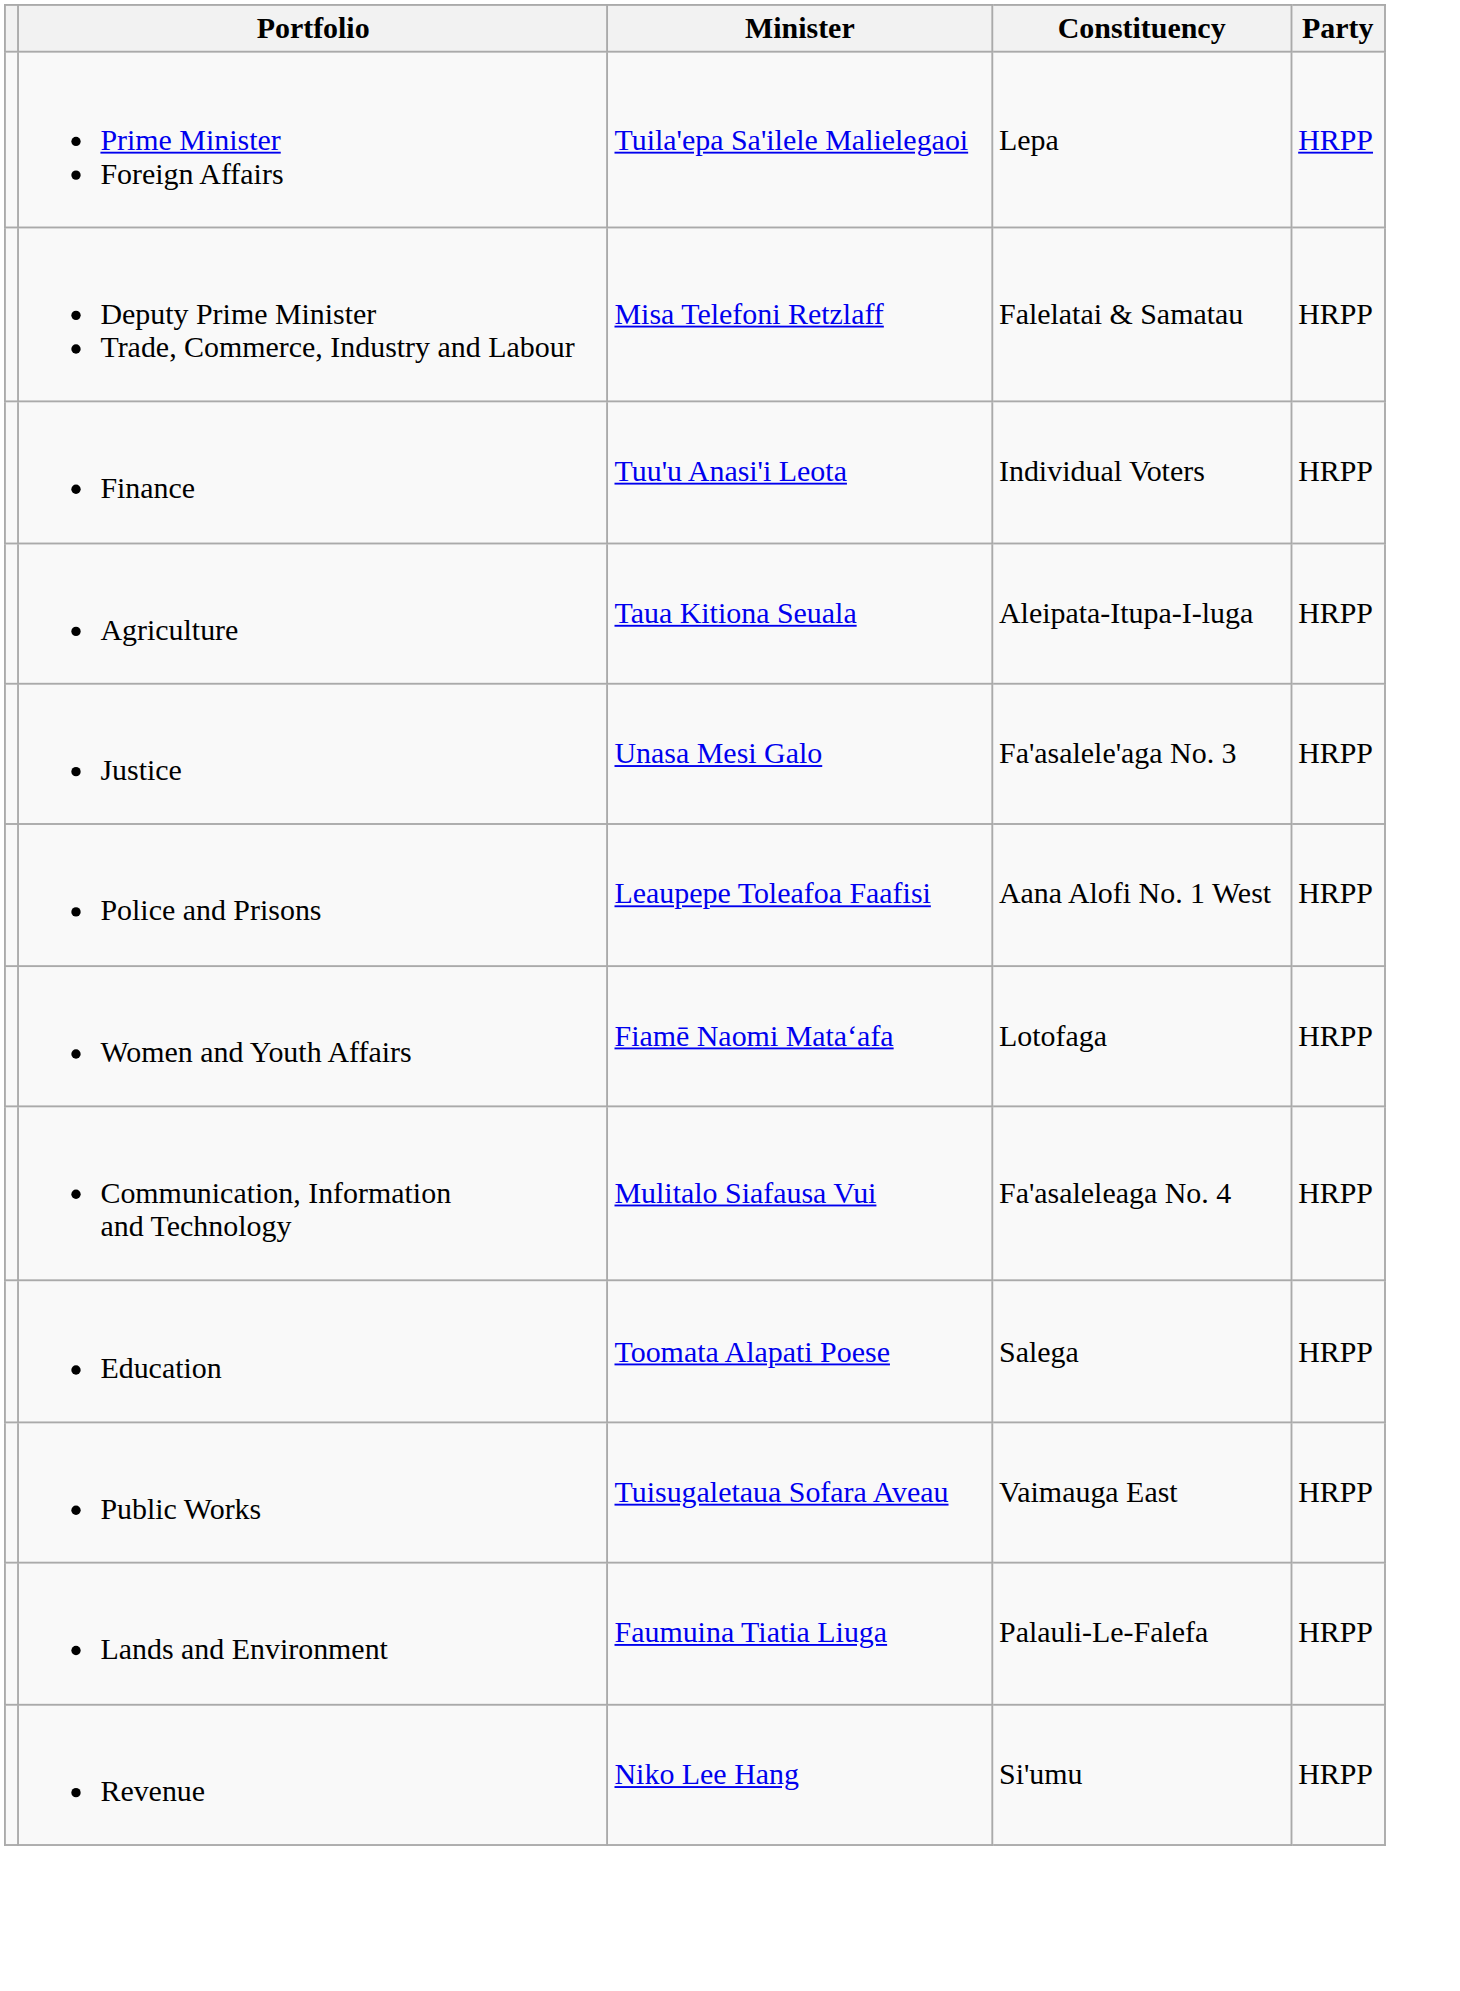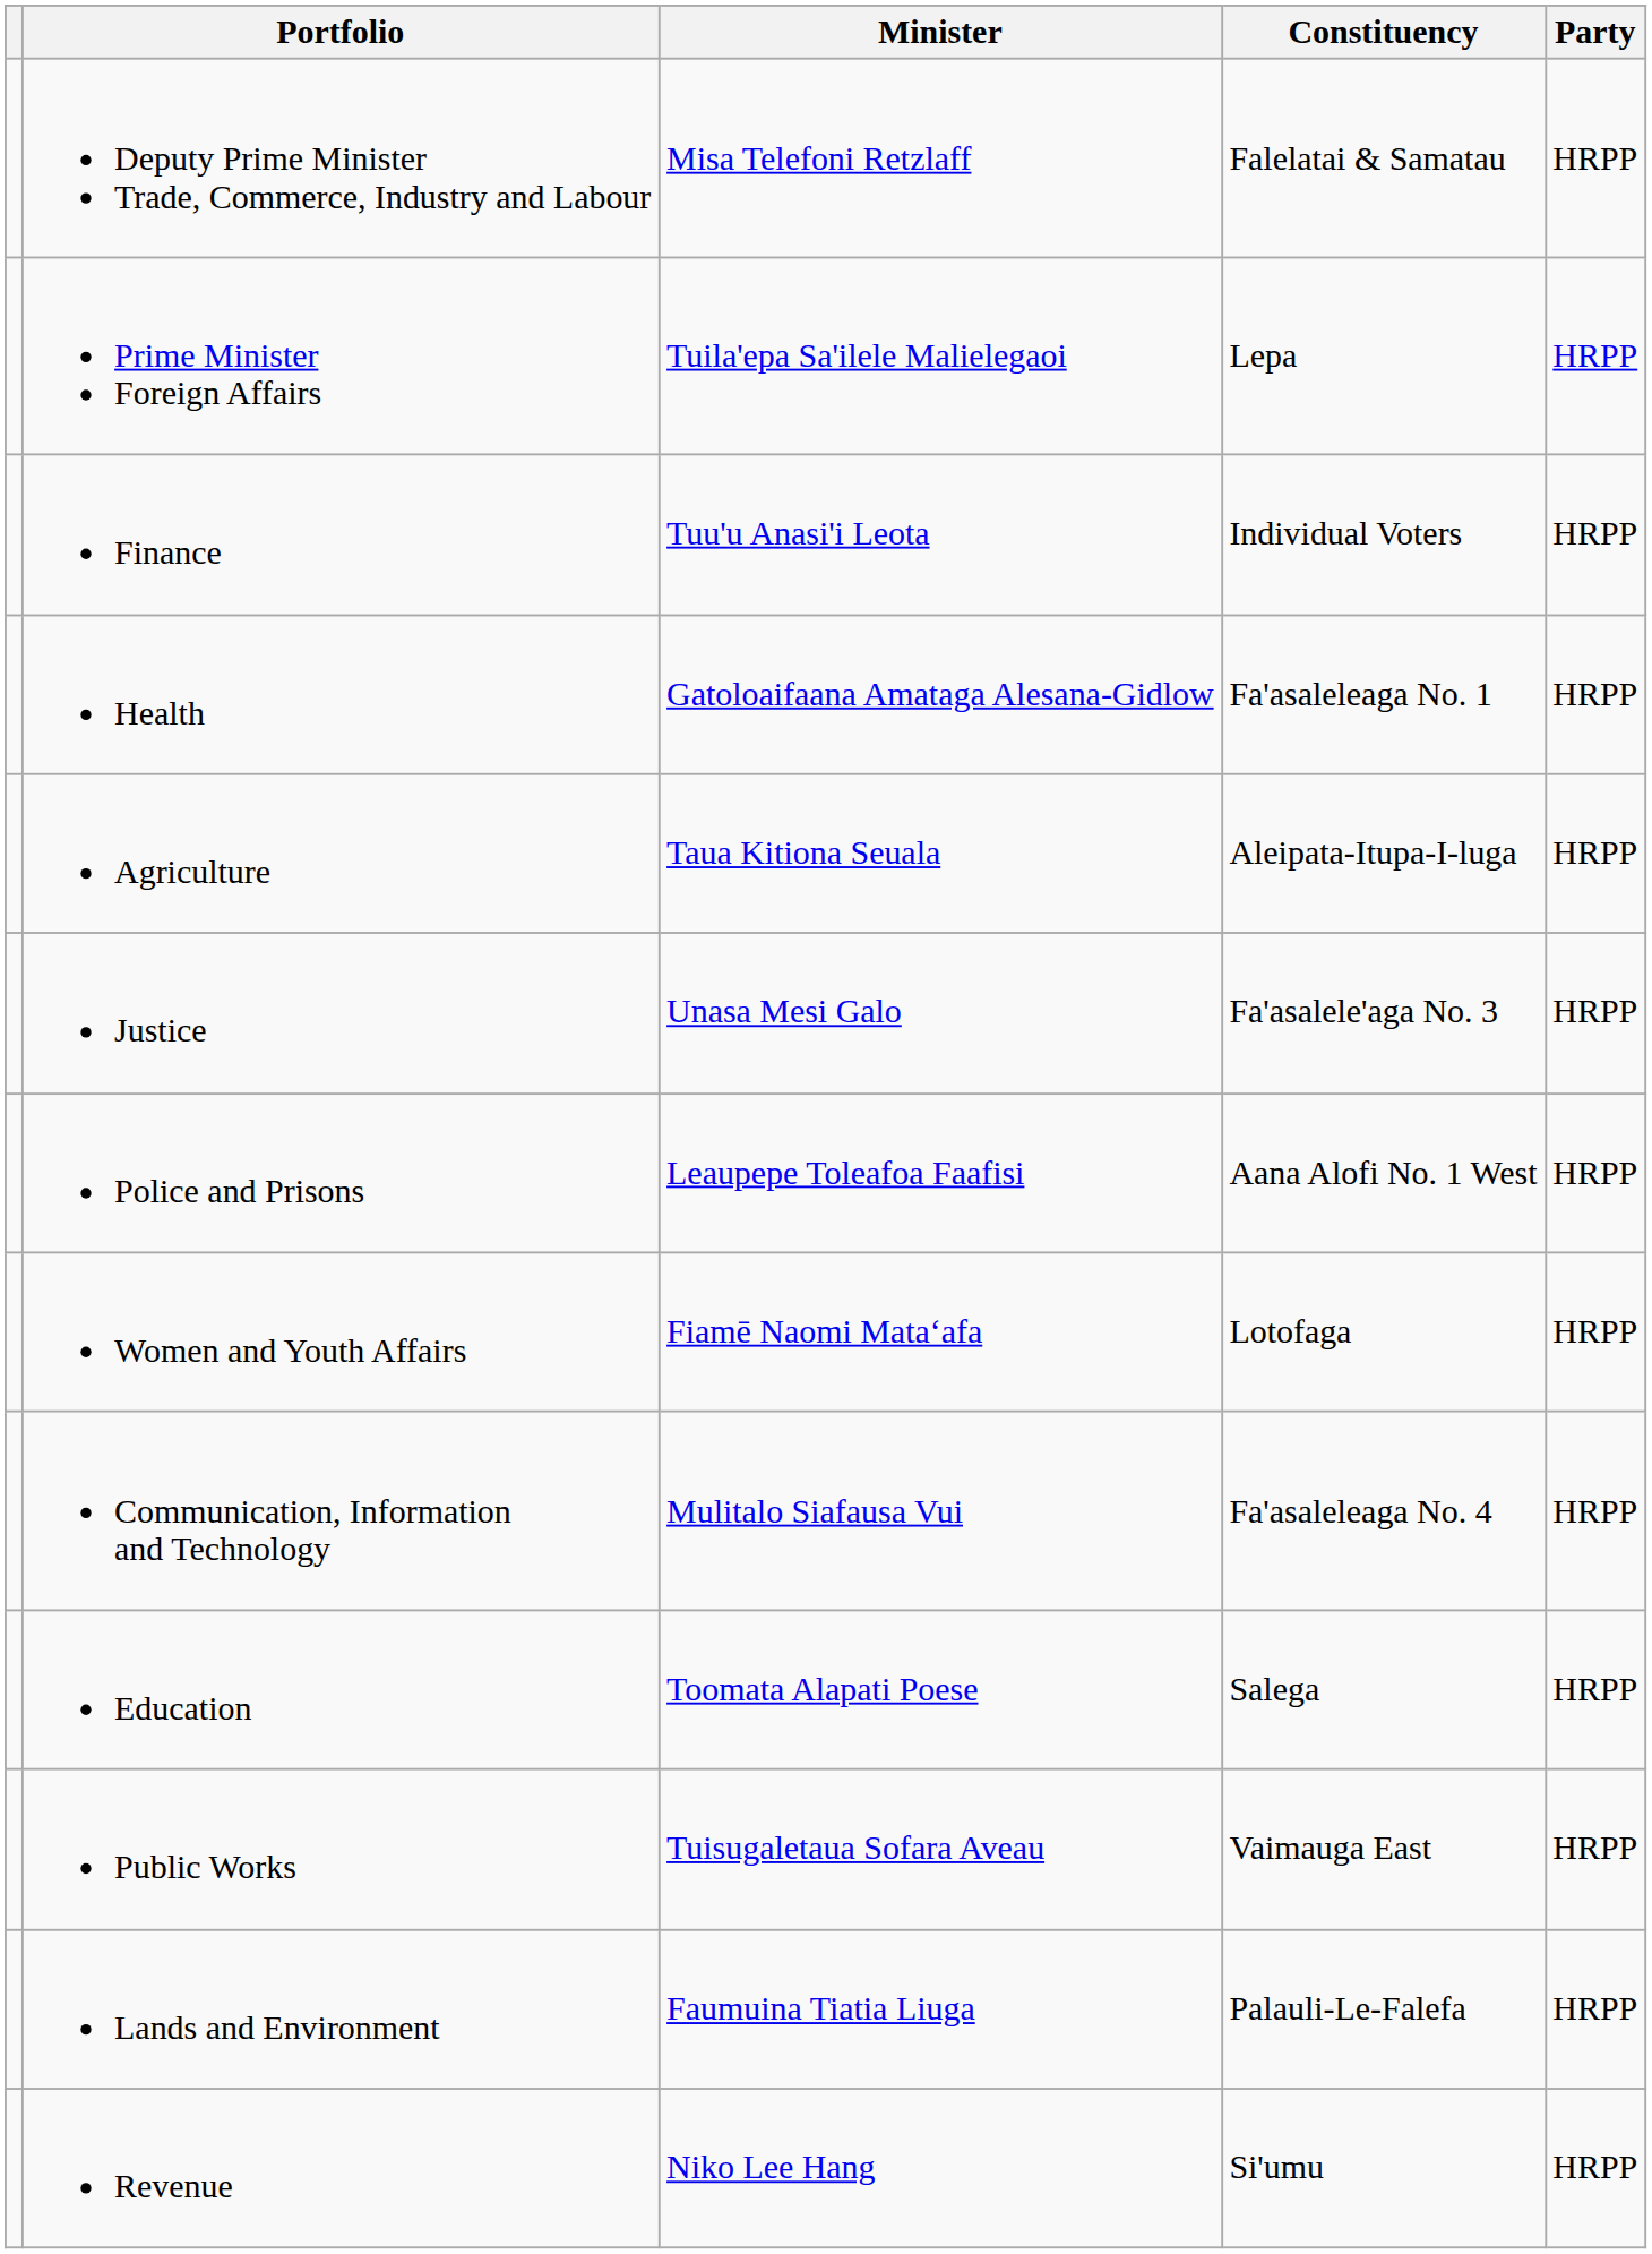 <table class="wikitable">
 <tr>
 <th width=1%></th>
 <th>Portfolio</th>
 <th>Minister</th>
 <th>Constituency</th>
 <th>Party</th>
 </tr>
 <tr>
 <td bgcolor=></td>
+<td><br><ul><li>Deputy Prime Minister</li><li>Trade, Commerce, Industry and Labour</li></ul></td>
+<td><a href='#'>Misa Telefoni Retzlaff</a></td>
+<td>Falelatai & Samatau</td>
+<td>HRPP</td>
+</tr>
+<tr>
+<td bgcolor=></td>
 <td><br><ul><li><a href='#'>Prime Minister</a></li><li>Foreign Affairs</li></ul></td>
 <td><a href='#'>Tuila'epa Sa'ilele Malielegaoi</a></td>
 <td>Lepa</td>
 <td><a href='#'>HRPP</a></td>
 </tr>
 <tr>
 <td bgcolor=></td>
-<td><br><ul><li>Deputy Prime Minister</li><li>Trade, Commerce, Industry and Labour</li></ul></td>
-<td><a href='#'>Misa Telefoni Retzlaff</a></td>
-<td>Falelatai & Samatau</td>
+<td><br><ul><li>Finance</li></ul></td>
+<td><a href='#'>Tuu'u Anasi'i Leota</a></td>
+<td>Individual Voters</td>
 <td>HRPP</td>
 </tr>
 <tr>
 <td bgcolor=></td>
-<td><br><ul><li>Finance</li></ul></td>
-<td><a href='#'>Tuu'u Anasi'i Leota</a></td>
-<td>Individual Voters</td>
+<td><br><ul><li>Health</li></ul></td>
+<td><a href='#'>Gatoloaifaana Amataga Alesana-Gidlow</a></td>
+<td>Fa'asaleleaga No. 1</td>
 <td>HRPP</td>
 </tr>
 <tr>
 <td bgcolor=></td>
 <td><br><ul><li>Agriculture</li></ul></td>
 <td><a href='#'>Taua Kitiona Seuala</a></td>
 <td>Aleipata-Itupa-I-luga</td>
 <td>HRPP</td>
 </tr>
 <tr>
 <td bgcolor=></td>
 <td><br><ul><li>Justice</li></ul></td>
 <td><a href='#'>Unasa Mesi Galo</a></td>
 <td>Fa'asalele'aga No. 3</td>
 <td>HRPP</td>
 </tr>
 <tr>
 <td bgcolor=></td>
 <td><br><ul><li>Police and Prisons</li></ul></td>
 <td><a href='#'>Leaupepe Toleafoa Faafisi</a></td>
 <td>Aana Alofi No. 1 West</td>
 <td>HRPP</td>
 </tr>
 <tr>
 <td bgcolor=></td>
 <td><br><ul><li>Women and Youth Affairs</li></ul></td>
 <td><a href='#'>Fiamē Naomi Mataʻafa</a></td>
 <td>Lotofaga</td>
 <td>HRPP</td>
 </tr>
 <tr>
 <td bgcolor=></td>
 <td><br><ul><li>Communication, Information<br>and Technology</li></ul></td>
 <td><a href='#'>Mulitalo Siafausa Vui</a></td>
 <td>Fa'asaleleaga No. 4</td>
 <td>HRPP</td>
 </tr>
 <tr>
 <td bgcolor=></td>
 <td><br><ul><li>Education</li></ul></td>
 <td><a href='#'>Toomata Alapati Poese</a></td>
 <td>Salega</td>
 <td>HRPP</td>
 </tr>
 <tr>
 <td bgcolor=></td>
 <td><br><ul><li>Public Works</li></ul></td>
 <td><a href='#'>Tuisugaletaua Sofara Aveau</a></td>
 <td>Vaimauga East</td>
 <td>HRPP</td>
 </tr>
 <tr>
 <td bgcolor=></td>
 <td><br><ul><li>Lands and Environment</li></ul></td>
 <td><a href='#'>Faumuina Tiatia Liuga</a></td>
 <td>Palauli-Le-Falefa</td>
 <td>HRPP</td>
 </tr>
 <tr>
 <td bgcolor=></td>
 <td><br><ul><li>Revenue</li></ul></td>
 <td><a href='#'>Niko Lee Hang</a></td>
 <td>Si'umu</td>
 <td>HRPP</td>
 </tr>
 </table>
